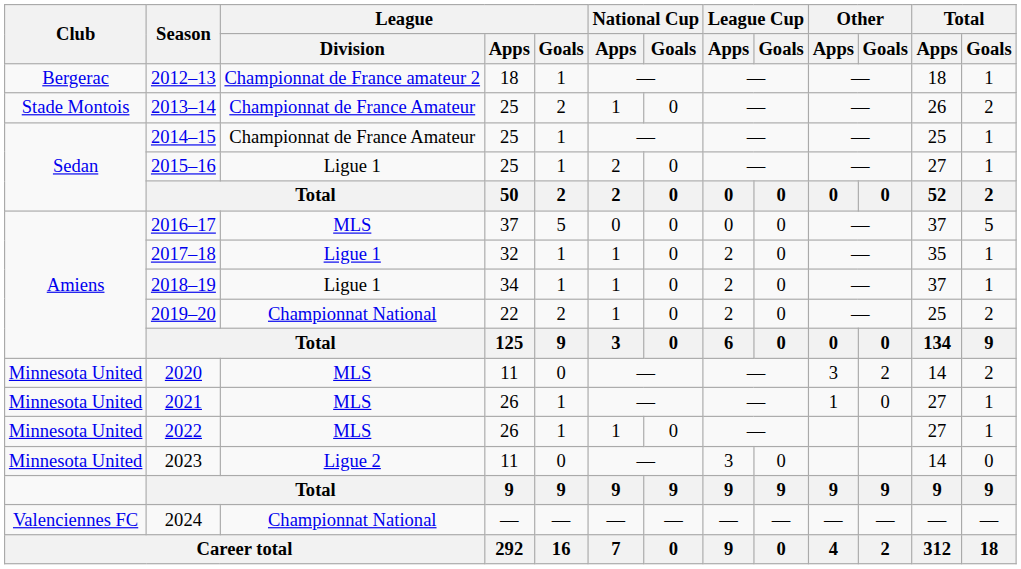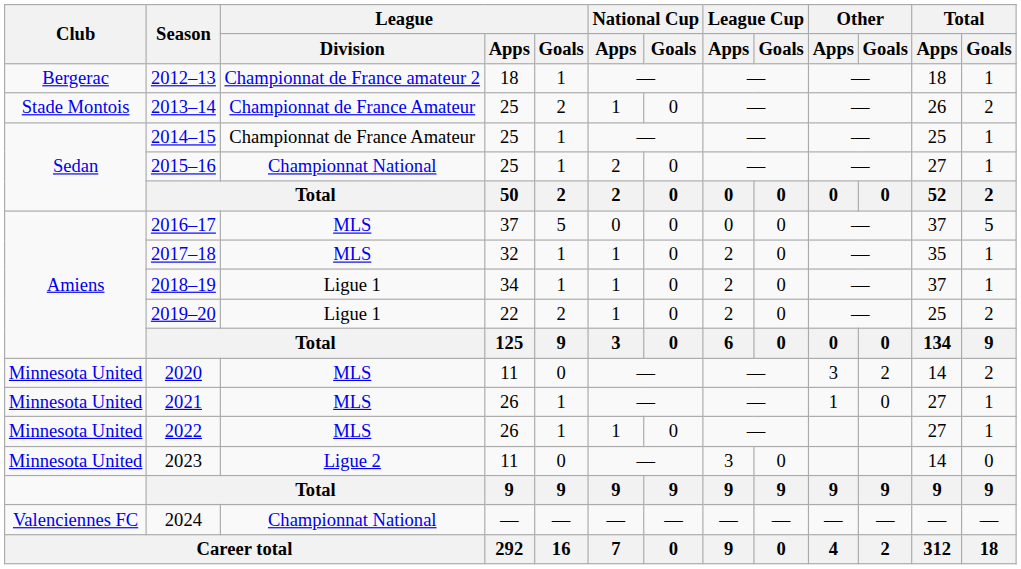 <table class="wikitable" style="text-align:center">
 <tr>
 <th rowspan="2">Club</th>
 <th rowspan="2">Season</th>
 <th colspan="3">League</th>
 <th colspan="2">National Cup</th>
 <th colspan="2">League Cup</th>
 <th colspan="2">Other</th>
 <th colspan="2">Total</th>
 </tr>
 <tr>
 <th>Division</th>
 <th>Apps</th>
 <th>Goals</th>
 <th>Apps</th>
 <th>Goals</th>
 <th>Apps</th>
 <th>Goals</th>
 <th>Apps</th>
 <th>Goals</th>
 <th>Apps</th>
 <th>Goals</th>
 </tr>
 <tr>
 <td><a href='#'>Bergerac</a></td>
 <td><a href='#'>2012–13</a></td>
 <td><a href='#'>Championnat de France amateur 2</a></td>
 <td>18</td>
 <td>1</td>
 <td colspan="2">—</td>
 <td colspan="2">—</td>
 <td colspan="2">—</td>
 <td>18</td>
 <td>1</td>
 </tr>
 <tr>
 <td><a href='#'>Stade Montois</a></td>
 <td><a href='#'>2013–14</a></td>
 <td><a href='#'>Championnat de France Amateur</a></td>
 <td>25</td>
 <td>2</td>
 <td>1</td>
 <td>0</td>
 <td colspan="2">—</td>
 <td colspan="2">—</td>
 <td>26</td>
 <td>2</td>
 </tr>
 <tr>
 <td rowspan="3"><a href='#'>Sedan</a></td>
 <td><a href='#'>2014–15</a></td>
 <td>Championnat de France Amateur</td>
 <td>25</td>
 <td>1</td>
 <td colspan="2">—</td>
 <td colspan="2">—</td>
 <td colspan="2">—</td>
 <td>25</td>
 <td>1</td>
 </tr>
 <tr>
 <td><a href='#'>2015–16</a></td>
-<td>Ligue 1</td>
+<td><a href='#'>Championnat National</a></td>
 <td>25</td>
 <td>1</td>
 <td>2</td>
 <td>0</td>
 <td colspan="2">—</td>
 <td colspan="2">—</td>
 <td>27</td>
 <td>1</td>
 </tr>
 <tr>
 <th colspan="2">Total</th>
 <th>50</th>
 <th>2</th>
 <th>2</th>
 <th>0</th>
 <th>0</th>
 <th>0</th>
 <th>0</th>
 <th>0</th>
 <th>52</th>
 <th>2</th>
 </tr>
 <tr>
 <td rowspan="5"><a href='#'>Amiens</a></td>
 <td><a href='#'>2016–17</a></td>
 <td><a href='#'>MLS</a></td>
 <td>37</td>
 <td>5</td>
 <td>0</td>
 <td>0</td>
 <td>0</td>
 <td>0</td>
 <td colspan="2">—</td>
 <td>37</td>
 <td>5</td>
 </tr>
 <tr>
 <td><a href='#'>2017–18</a></td>
-<td><a href='#'>Ligue 1</a></td>
+<td><a href='#'>MLS</a></td>
 <td>32</td>
 <td>1</td>
 <td>1</td>
 <td>0</td>
 <td>2</td>
 <td>0</td>
 <td colspan="2">—</td>
 <td>35</td>
 <td>1</td>
 </tr>
 <tr>
 <td><a href='#'>2018–19</a></td>
 <td>Ligue 1</td>
 <td>34</td>
 <td>1</td>
 <td>1</td>
 <td>0</td>
 <td>2</td>
 <td>0</td>
 <td colspan="2">—</td>
 <td>37</td>
 <td>1</td>
 </tr>
 <tr>
 <td><a href='#'>2019–20</a></td>
-<td><a href='#'>Championnat National</a></td>
+<td>Ligue 1</td>
 <td>22</td>
 <td>2</td>
 <td>1</td>
 <td>0</td>
 <td>2</td>
 <td>0</td>
 <td colspan="2">—</td>
 <td>25</td>
 <td>2</td>
 </tr>
 <tr>
 <th colspan="2">Total</th>
 <th>125</th>
 <th>9</th>
 <th>3</th>
 <th>0</th>
 <th>6</th>
 <th>0</th>
 <th>0</th>
 <th>0</th>
 <th>134</th>
 <th>9</th>
 </tr>
 <tr>
 <td><a href='#'>Minnesota United</a></td>
 <td><a href='#'>2020</a></td>
 <td><a href='#'>MLS</a></td>
 <td>11</td>
 <td>0</td>
 <td colspan="2">—</td>
 <td colspan="2">—</td>
 <td>3</td>
 <td>2</td>
 <td>14</td>
 <td>2</td>
 </tr>
 <tr>
 <td><a href='#'>Minnesota United</a></td>
 <td><a href='#'>2021</a></td>
 <td><a href='#'>MLS</a></td>
 <td>26</td>
 <td>1</td>
 <td colspan="2">—</td>
 <td colspan="2">—</td>
 <td>1</td>
 <td>0</td>
 <td>27</td>
 <td>1</td>
 </tr>
 <tr>
 <td><a href='#'>Minnesota United</a></td>
 <td><a href='#'>2022</a></td>
 <td><a href='#'>MLS</a></td>
 <td>26</td>
 <td>1</td>
 <td>1</td>
 <td>0</td>
 <td colspan="2">—</td>
 <td></td>
 <td></td>
 <td>27</td>
 <td>1</td>
 </tr>
 <tr>
 <td><a href='#'>Minnesota United</a></td>
 <td>2023</td>
 <td><a href='#'>Ligue 2</a></td>
 <td>11</td>
 <td>0</td>
 <td colspan="2">—</td>
 <td>3</td>
 <td>0</td>
 <td></td>
 <td></td>
 <td>14</td>
 <td>0</td>
 </tr>
 <tr>
 <td></td>
 <th colspan="2">Total</th>
 <th>9</th>
 <th>9</th>
 <th>9</th>
 <th>9</th>
 <th>9</th>
 <th>9</th>
 <th>9</th>
 <th>9</th>
 <th>9</th>
 <th>9</th>
 </tr>
 <tr>
 <td><a href='#'>Valenciennes FC</a></td>
 <td>2024</td>
 <td><a href='#'>Championnat National</a></td>
 <td>—</td>
 <td>—</td>
 <td>—</td>
 <td>—</td>
 <td>—</td>
 <td>—</td>
 <td>—</td>
 <td>—</td>
 <td>—</td>
 <td>—</td>
 </tr>
 <tr>
 <th colspan="3">Career total</th>
 <th>292</th>
 <th>16</th>
 <th>7</th>
 <th>0</th>
 <th>9</th>
 <th>0</th>
 <th>4</th>
 <th>2</th>
 <th>312</th>
 <th>18</th>
 </tr>
 </table>
